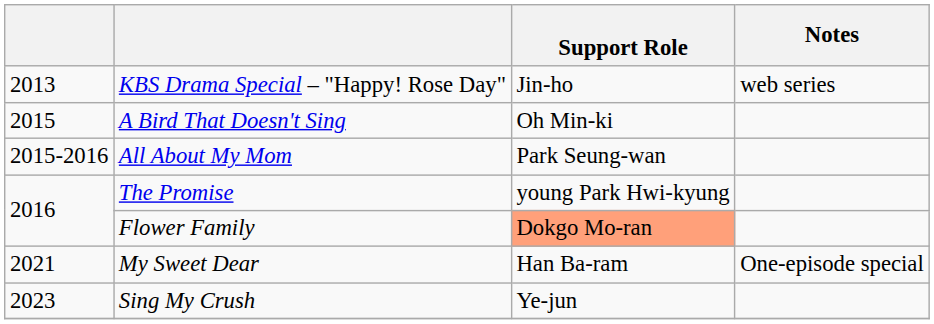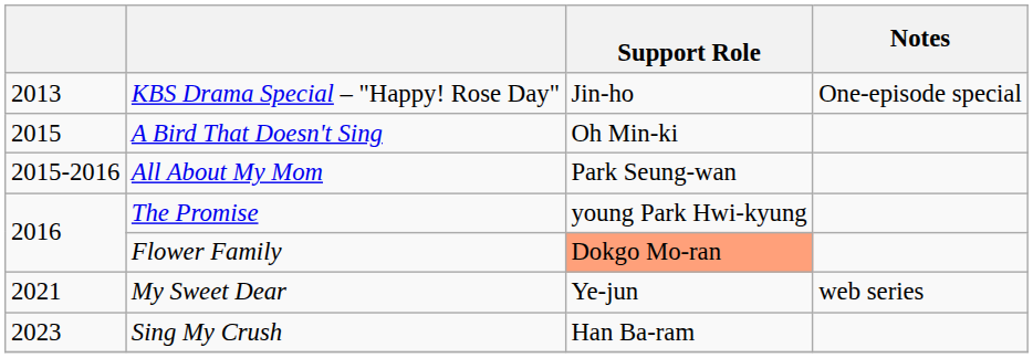 <table class="wikitable">
 <tr>
 <th></th>
 <th></th>
 <th><br>Support Role</th>
 <th>Notes</th>
 </tr>
 <tr>
 <td>2013</td>
 <td><em><a href='#'>KBS Drama Special</a></em> – "Happy! Rose Day"</td>
 <td>Jin-ho</td>
-<td>web series</td>
+<td>One-episode special</td>
 </tr>
 <tr>
 <td>2015</td>
 <td><em><a href='#'>A Bird That Doesn't Sing</a></em></td>
 <td>Oh Min-ki</td>
 <td></td>
 </tr>
 <tr>
 <td>2015-2016</td>
 <td><em><a href='#'>All About My Mom</a></em></td>
 <td>Park Seung-wan</td>
 <td></td>
 </tr>
 <tr>
 <td rowspan=2>2016</td>
 <td><em><a href='#'>The Promise</a></em></td>
 <td>young Park Hwi-kyung</td>
 <td></td>
 </tr>
 <tr>
 <td><em>Flower Family</em></td>
 <td style="background: lightsalmon;">Dokgo Mo-ran</td>
 <td></td>
 </tr>
 <tr>
 <td>2021</td>
 <td><em>My Sweet Dear</em></td>
-<td>Han Ba-ram</td>
-<td>One-episode special</td>
+<td>Ye-jun</td>
+<td>web series</td>
 </tr>
 <tr>
 <td>2023</td>
 <td><em>Sing My Crush</em></td>
-<td>Ye-jun</td>
+<td>Han Ba-ram</td>
 <td></td>
 </tr>
 <tr>
 </tr>
 </table>
